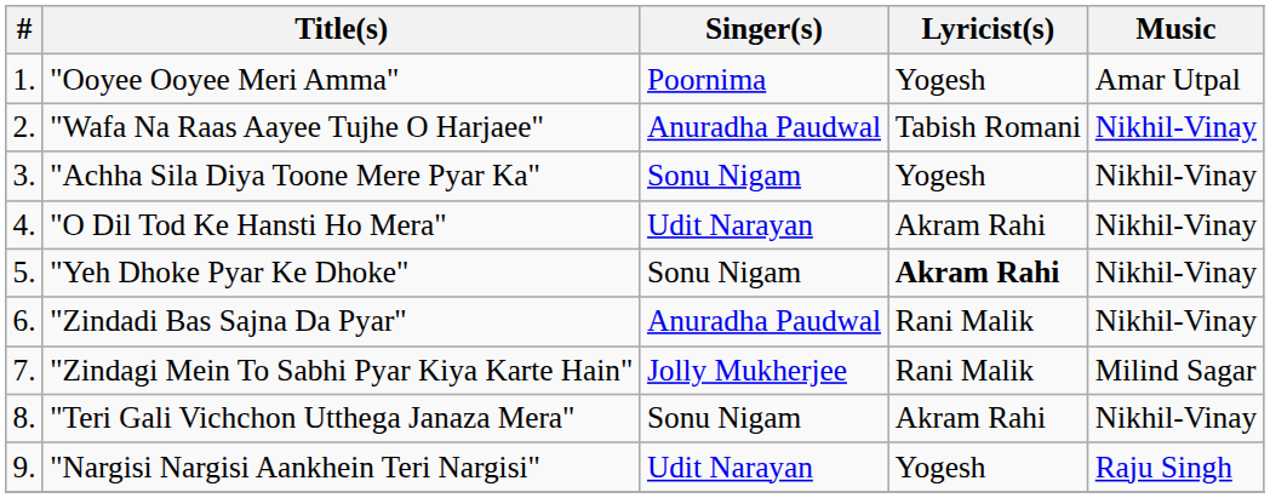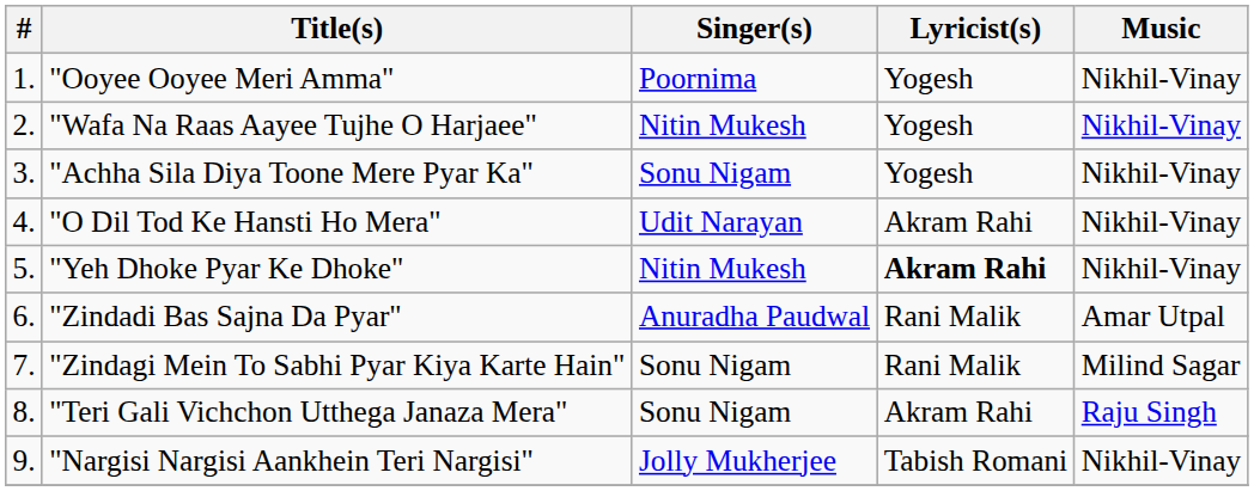 <table class="wikitable sortable">
 <tr>
 <th>#</th>
 <th><strong>Title(s)</strong></th>
 <th><strong>Singer(s)</strong></th>
 <th><strong>Lyricist(s)</strong></th>
 <th><strong>Music</strong></th>
 </tr>
 <tr>
 <td>1.</td>
 <td>"Ooyee Ooyee Meri Amma"</td>
 <td><a href='#'>Poornima</a></td>
 <td>Yogesh</td>
-<td>Amar Utpal</td>
+<td>Nikhil-Vinay</td>
 </tr>
 <tr>
 <td>2.</td>
 <td>"Wafa Na Raas Aayee Tujhe O Harjaee"</td>
-<td><a href='#'>Anuradha Paudwal</a></td>
-<td>Tabish Romani</td>
+<td><a href='#'>Nitin Mukesh</a></td>
+<td>Yogesh</td>
 <td><a href='#'>Nikhil-Vinay</a></td>
 </tr>
 <tr>
 <td>3.</td>
 <td>"Achha Sila Diya Toone Mere Pyar Ka"</td>
 <td><a href='#'>Sonu Nigam</a></td>
 <td>Yogesh</td>
 <td>Nikhil-Vinay</td>
 </tr>
 <tr>
 <td>4.</td>
 <td>"O Dil Tod Ke Hansti Ho Mera"</td>
 <td><a href='#'>Udit Narayan</a></td>
 <td>Akram Rahi</td>
 <td>Nikhil-Vinay</td>
 </tr>
 <tr>
 <td>5.</td>
 <td>"Yeh Dhoke Pyar Ke Dhoke"</td>
-<td>Sonu Nigam</td>
+<td><a href='#'>Nitin Mukesh</a></td>
 <td><strong>Akram Rahi</strong></td>
 <td>Nikhil-Vinay</td>
 </tr>
 <tr>
 <td>6.</td>
 <td>"Zindadi Bas Sajna Da Pyar"</td>
 <td><a href='#'>Anuradha Paudwal</a></td>
 <td>Rani Malik</td>
-<td>Nikhil-Vinay</td>
+<td>Amar Utpal</td>
 </tr>
 <tr>
 <td>7.</td>
 <td>"Zindagi Mein To Sabhi Pyar Kiya Karte Hain"</td>
-<td><a href='#'>Jolly Mukherjee</a></td>
+<td>Sonu Nigam</td>
 <td>Rani Malik</td>
 <td>Milind Sagar</td>
 </tr>
 <tr>
 <td>8.</td>
 <td>"Teri Gali Vichchon Utthega Janaza Mera"</td>
 <td>Sonu Nigam</td>
 <td>Akram Rahi</td>
-<td>Nikhil-Vinay</td>
+<td><a href='#'>Raju Singh</a></td>
 </tr>
 <tr>
 <td>9.</td>
 <td>"Nargisi Nargisi Aankhein Teri Nargisi"</td>
-<td><a href='#'>Udit Narayan</a></td>
-<td>Yogesh</td>
-<td><a href='#'>Raju Singh</a></td>
+<td><a href='#'>Jolly Mukherjee</a></td>
+<td>Tabish Romani</td>
+<td>Nikhil-Vinay</td>
 </tr>
 <tr>
 </tr>
 </table>
